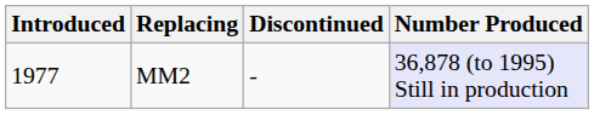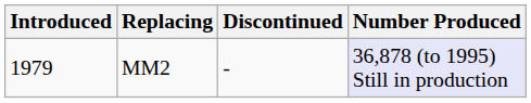 <table class="wikitable" border="1">
 <tr>
 <th>Introduced</th>
 <th>Replacing</th>
 <th>Discontinued</th>
 <th>Number Produced</th>
 </tr>
 <tr>
-<td>1977</td>
+<td>1979</td>
 <td>MM2</td>
 <td>-</td>
 <td style="background: lavender;">36,878 (to 1995)<br>Still in production</td>
 </tr>
 </table>
